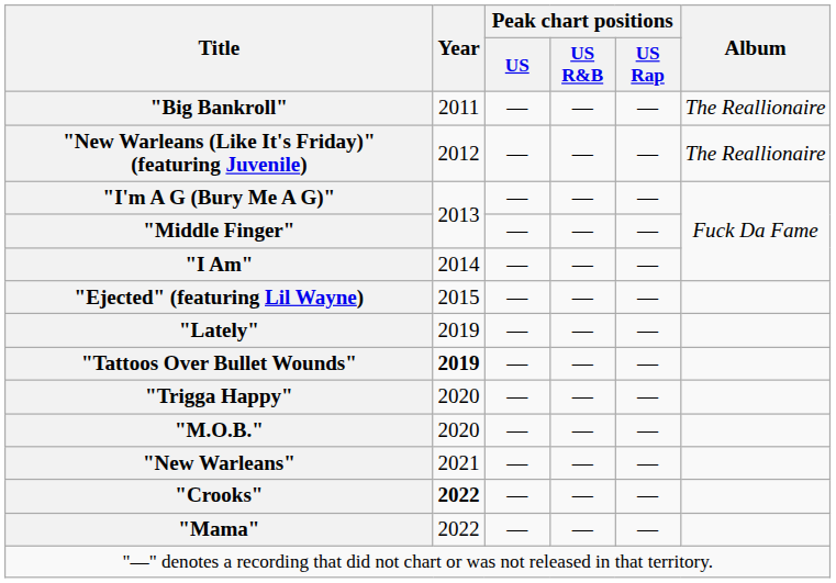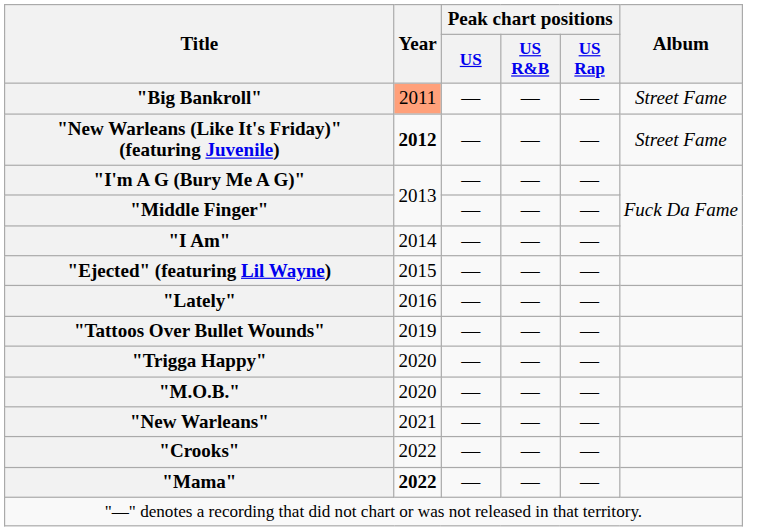 <table class="wikitable plainrowheaders" style="text-align:center;">
 <tr>
 <th scope="col" rowspan="2" style="width:20em;">Title</th>
 <th scope="col" rowspan="2">Year</th>
 <th scope="col" colspan="3">Peak chart positions</th>
 <th scope="col" rowspan="2">Album</th>
 </tr>
 <tr>
 <th scope="col" style="width:3em;font-size:90%;"><a href='#'>US</a><br></th>
 <th scope="col" style="width:3em;font-size:90%;"><a href='#'>US<br>R&B</a><br></th>
 <th scope="col" style="width:3em;font-size:90%;"><a href='#'>US<br>Rap</a><br></th>
 </tr>
 <tr>
 <th scope="row">"Big Bankroll"</th>
-<td>2011</td>
+<td style="background: lightsalmon;">2011</td>
 <td>—</td>
 <td>—</td>
 <td>—</td>
-<td><em>The Reallionaire</em></td>
+<td><em>Street Fame</em></td>
 </tr>
 <tr>
 <th scope="row">"New Warleans (Like It's Friday)"<br><span>(featuring <a href='#'>Juvenile</a>)</span></th>
-<td>2012</td>
+<td><strong>2012</strong></td>
 <td>—</td>
 <td>—</td>
 <td>—</td>
-<td><em>The Reallionaire</em></td>
+<td><em>Street Fame</em></td>
 </tr>
 <tr>
 <th scope="row">"I'm A G (Bury Me A G)"</th>
 <td rowspan="2">2013</td>
 <td>—</td>
 <td>—</td>
 <td>—</td>
 <td rowspan="3"><em>Fuck Da Fame</em></td>
 </tr>
 <tr>
 <th scope="row">"Middle Finger"</th>
 <td>—</td>
 <td>—</td>
 <td>—</td>
 </tr>
 <tr>
 <th scope="row">"I Am"</th>
 <td>2014</td>
 <td>—</td>
 <td>—</td>
 <td>—</td>
 </tr>
 <tr>
 <th scope="row">"Ejected" <span>(featuring <a href='#'>Lil Wayne</a>)</span></th>
 <td>2015</td>
 <td>—</td>
 <td>—</td>
 <td>—</td>
 <td></td>
 </tr>
 <tr>
 <th scope="row">"Lately"</th>
-<td>2019</td>
+<td>2016</td>
 <td>—</td>
 <td>—</td>
 <td>—</td>
 <td></td>
 </tr>
 <tr>
 <th scope="row">"Tattoos Over Bullet Wounds"</th>
-<td><strong>2019</strong></td>
+<td>2019</td>
 <td>—</td>
 <td>—</td>
 <td>—</td>
 <td></td>
 </tr>
 <tr>
 <th scope="row">"Trigga Happy"</th>
 <td>2020</td>
 <td>—</td>
 <td>—</td>
 <td>—</td>
 <td></td>
 </tr>
 <tr>
 <th scope="row">"M.O.B."</th>
 <td>2020</td>
 <td>—</td>
 <td>—</td>
 <td>—</td>
 <td></td>
 </tr>
 <tr>
 <th scope="row">"New Warleans"</th>
 <td>2021</td>
 <td>—</td>
 <td>—</td>
 <td>—</td>
 <td></td>
 </tr>
 <tr>
 <th scope="row">"Crooks"</th>
-<td><strong>2022</strong></td>
+<td>2022</td>
 <td>—</td>
 <td>—</td>
 <td>—</td>
 <td></td>
 </tr>
 <tr>
 <th scope="row">"Mama"</th>
-<td>2022</td>
+<td><strong>2022</strong></td>
 <td>—</td>
 <td>—</td>
 <td>—</td>
 <td></td>
 </tr>
 <tr>
 <td colspan="12" style="font-size:90%">"—" denotes a recording that did not chart or was not released in that territory.</td>
 </tr>
 </table>
